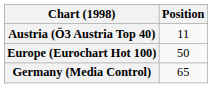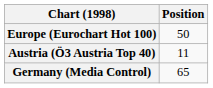 <table class="wikitable sortable plainrowheaders" style="text-align:center">
 <tr>
 <th>Chart (1998)</th>
 <th>Position</th>
 </tr>
 <tr>
+<th scope="row">Europe (Eurochart Hot 100)</th>
+<td>50</td>
+</tr>
+<tr>
 <th scope="row">Austria (Ö3 Austria Top 40)</th>
 <td>11</td>
-</tr>
-<tr>
-<th scope="row">Europe (Eurochart Hot 100)</th>
-<td>50</td>
 </tr>
 <tr>
 <th scope="row">Germany (Media Control)</th>
 <td>65</td>
 </tr>
 </table>
